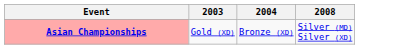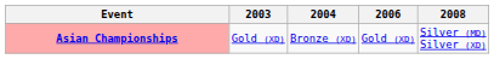 <table class="wikitable" style="font-size: 90%; text-align:center">
 <tr>
 <th>Event</th>
 <th>2003</th>
 <th>2004</th>
+<th>2006</th>
 <th>2008</th>
 </tr>
 <tr style="height: 30px;">
 <td bgcolor=FFAAAA style="width: 240px;align=left"><strong><a href='#'>Asian Championships</a></strong></td>
 <td> <a href='#'>Gold <small>(XD)</small></a></td>
 <td> <a href='#'>Bronze <small>(XD)</small></a></td>
+<td> <a href='#'>Gold <small>(XD)</small></a></td>
 <td> <a href='#'>Silver <small>(MD)</small></a><br> <a href='#'>Silver <small>(XD)</small></a></td>
 </tr>
 </table>
